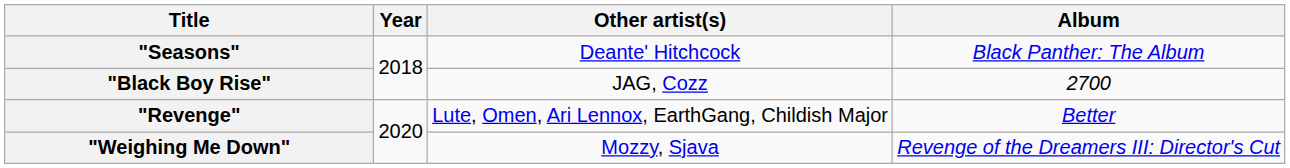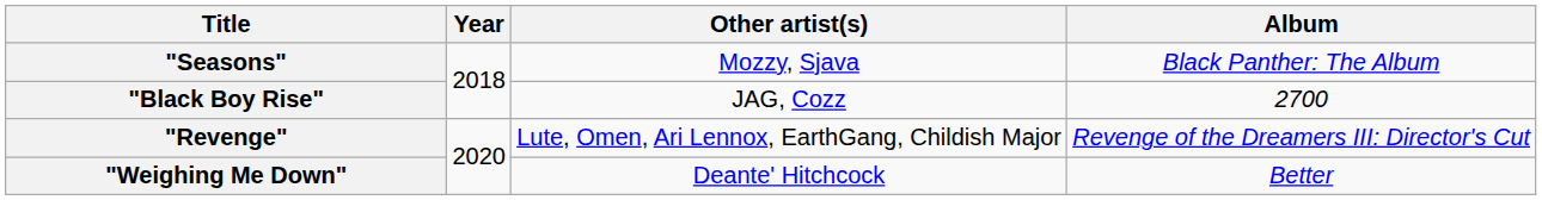 <table class="wikitable plainrowheaders" style="text-align:center;">
 <tr>
 <th scope="col" style="width:18em;">Title</th>
 <th scope="col">Year</th>
 <th scope="col">Other artist(s)</th>
 <th scope="col">Album</th>
 </tr>
 <tr>
 <th scope="row">"Seasons"</th>
 <td rowspan="2">2018</td>
-<td><a href='#'>Deante' Hitchcock</a></td>
+<td><a href='#'>Mozzy</a>, <a href='#'>Sjava</a></td>
 <td><em><a href='#'>Black Panther: The Album</a></em></td>
 </tr>
 <tr>
 <th scope="row">"Black Boy Rise"</th>
 <td>JAG, <a href='#'>Cozz</a></td>
 <td><em>2700</em></td>
 </tr>
 <tr>
 <th scope="row">"Revenge"</th>
 <td rowspan="2">2020</td>
 <td><a href='#'>Lute</a>, <a href='#'>Omen</a>, <a href='#'>Ari Lennox</a>, EarthGang, Childish Major</td>
-<td><em><a href='#'>Better</a></em></td>
+<td><em><a href='#'>Revenge of the Dreamers III: Director's Cut</a></em></td>
 </tr>
 <tr>
 <th scope="row">"Weighing Me Down"</th>
-<td><a href='#'>Mozzy</a>, <a href='#'>Sjava</a></td>
-<td><em><a href='#'>Revenge of the Dreamers III: Director's Cut</a></em></td>
+<td><a href='#'>Deante' Hitchcock</a></td>
+<td><em><a href='#'>Better</a></em></td>
 </tr>
 </table>
